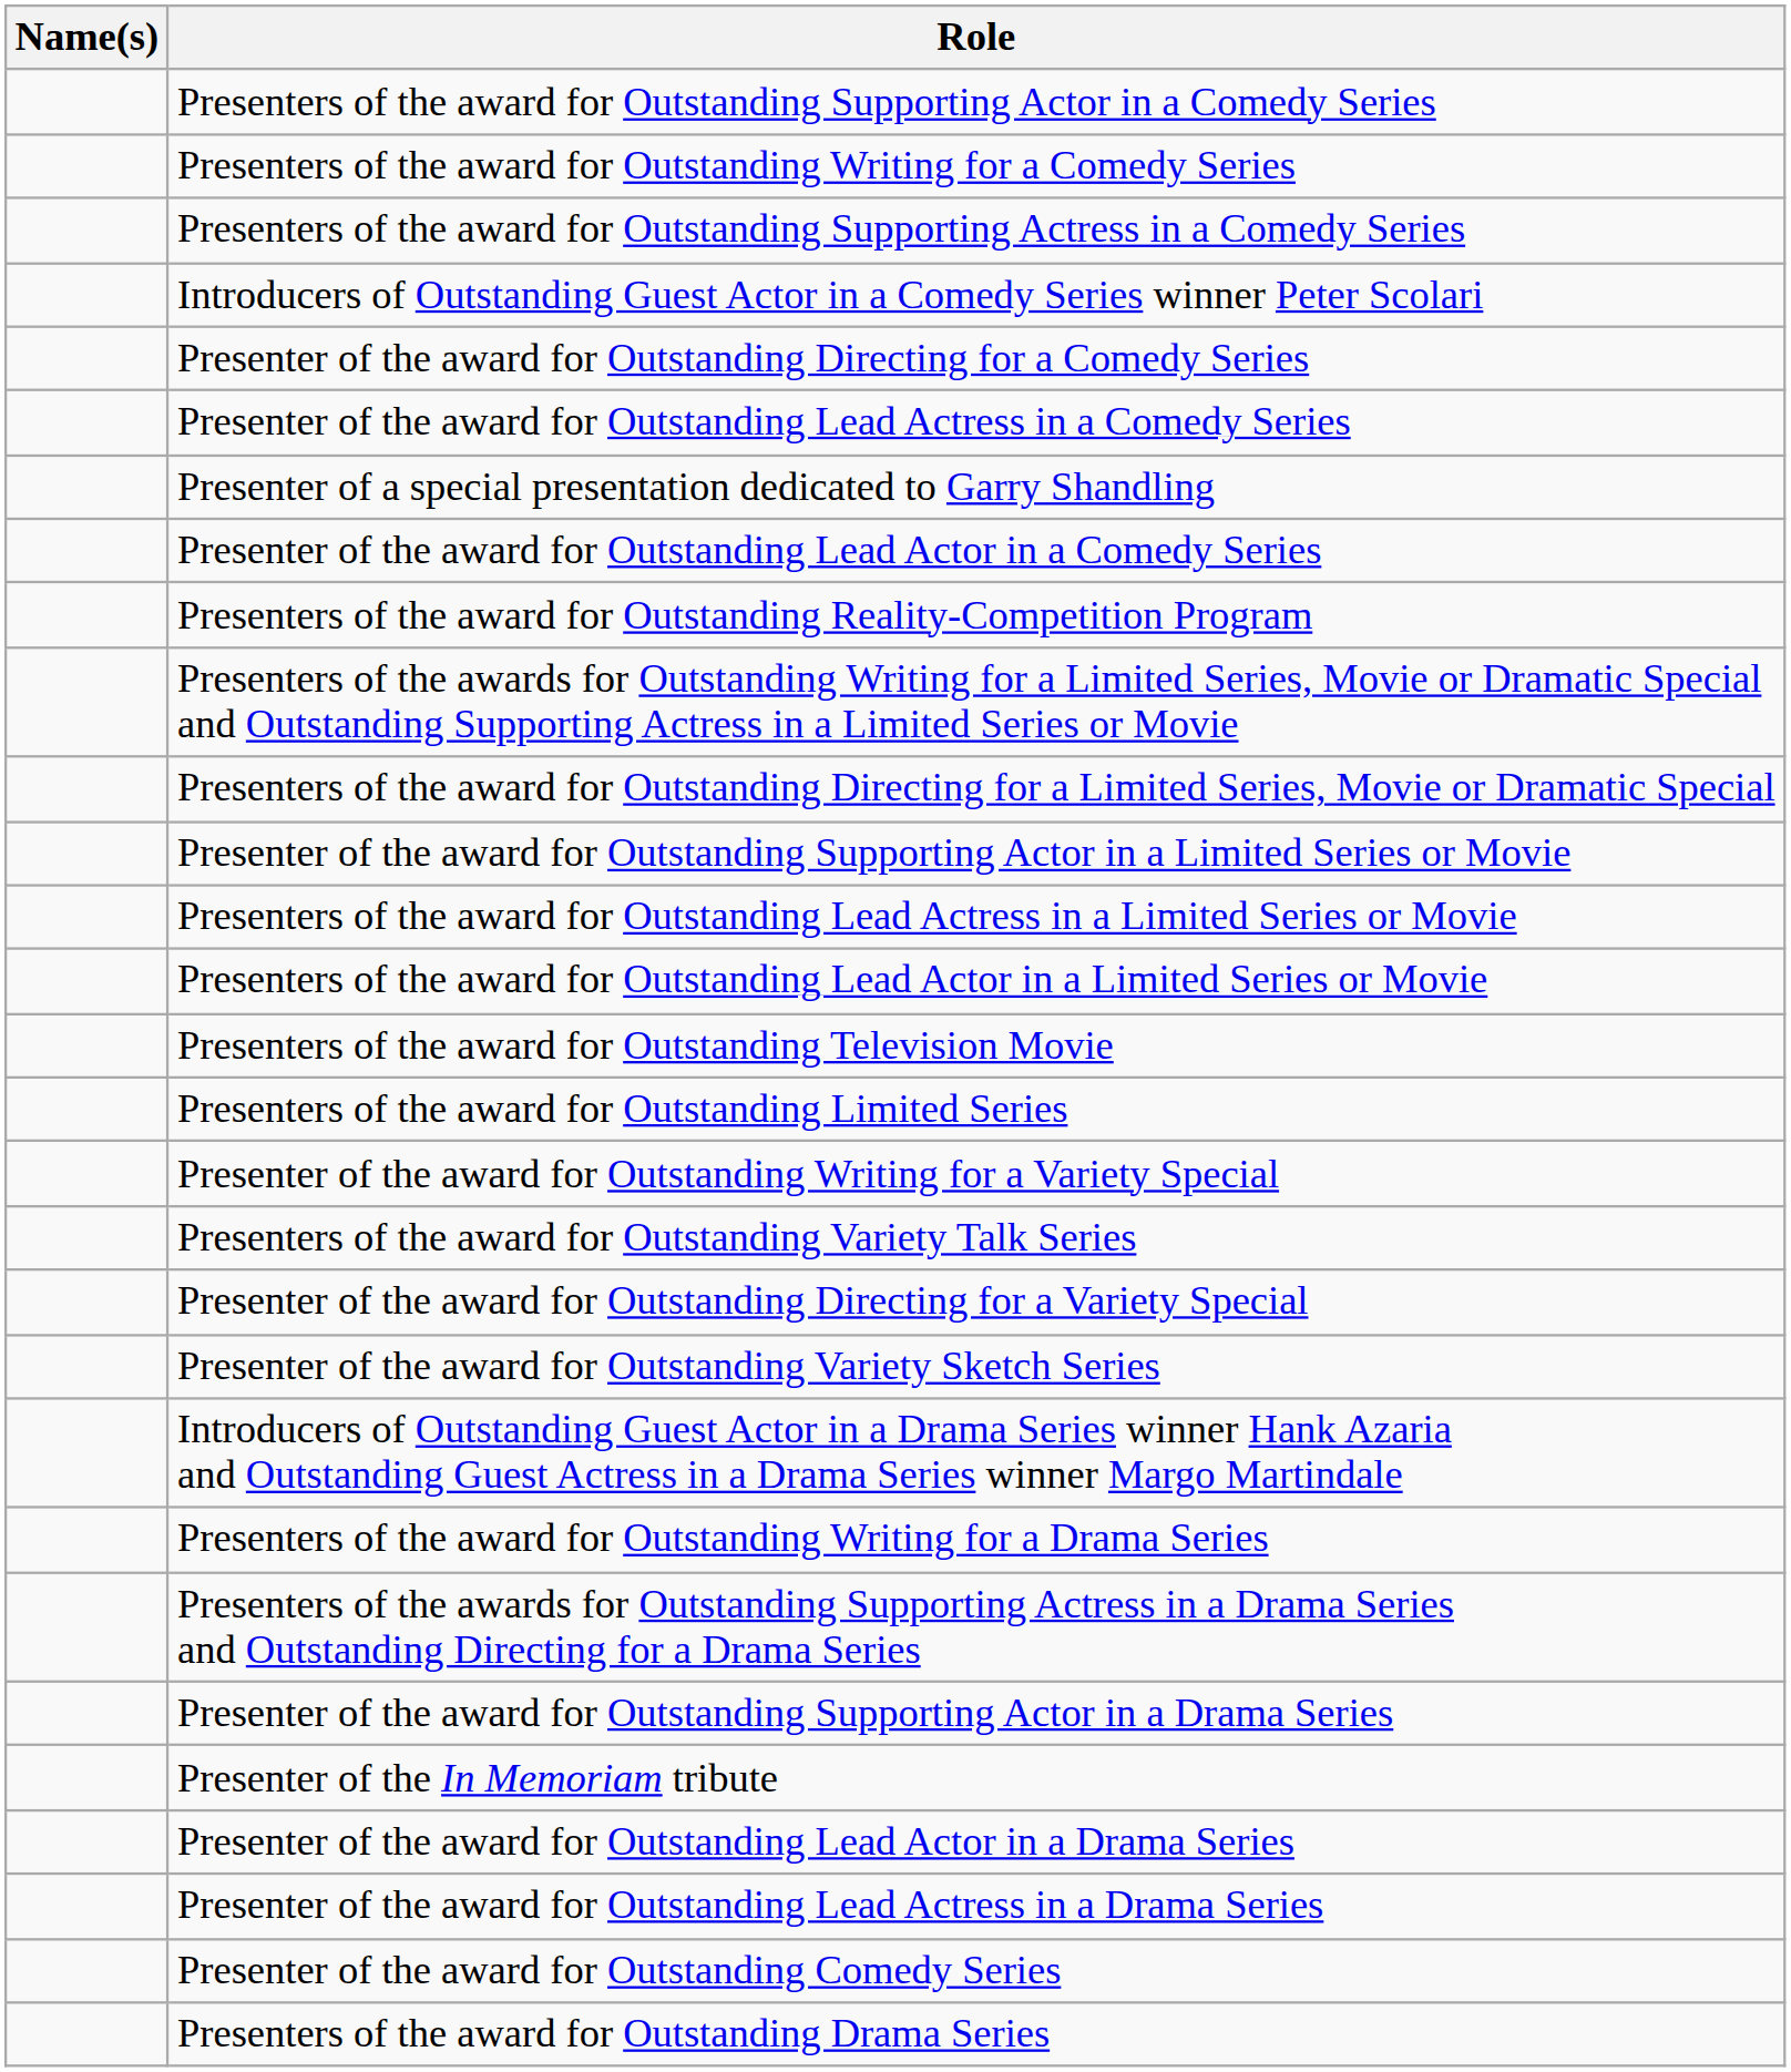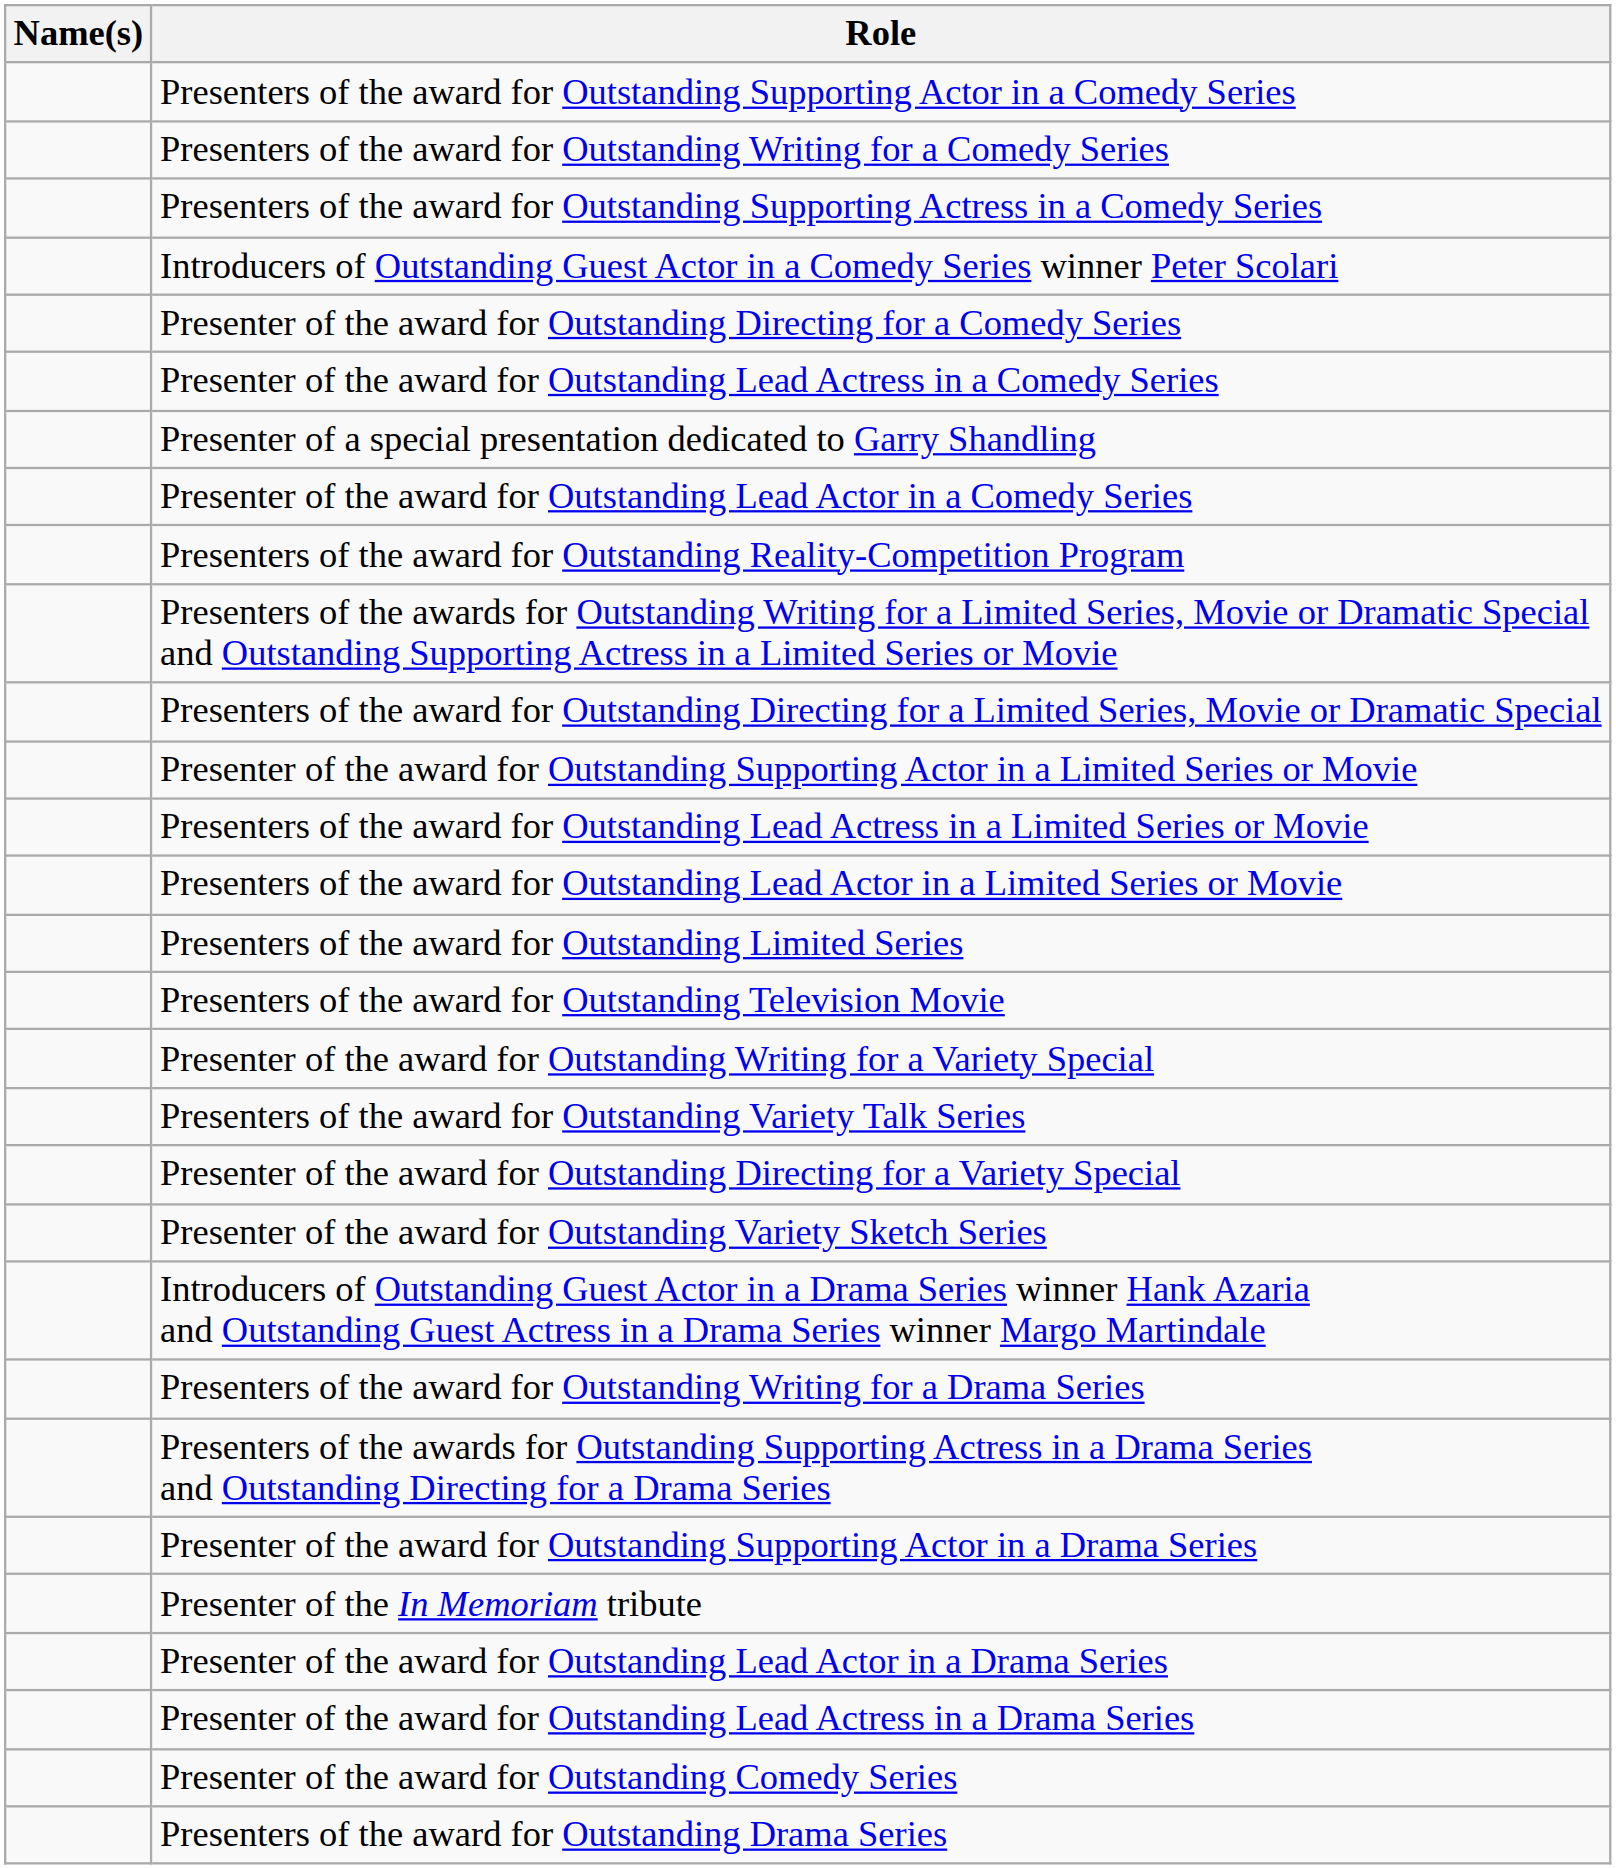 <table class="wikitable sortable">
 <tr>
 <th>Name(s)</th>
 <th>Role</th>
 </tr>
 <tr>
 <td><br></td>
 <td>Presenters of the award for <a href='#'>Outstanding Supporting Actor in a Comedy Series</a></td>
 </tr>
 <tr>
 <td><br></td>
 <td>Presenters of the award for <a href='#'>Outstanding Writing for a Comedy Series</a></td>
 </tr>
 <tr>
 <td><br></td>
 <td>Presenters of the award for <a href='#'>Outstanding Supporting Actress in a Comedy Series</a></td>
 </tr>
 <tr>
 <td><br></td>
 <td>Introducers of <a href='#'>Outstanding Guest Actor in a Comedy Series</a> winner <a href='#'>Peter Scolari</a></td>
 </tr>
 <tr>
 <td></td>
 <td>Presenter of the award for <a href='#'>Outstanding Directing for a Comedy Series</a></td>
 </tr>
 <tr>
 <td></td>
 <td>Presenter of the award for <a href='#'>Outstanding Lead Actress in a Comedy Series</a></td>
 </tr>
 <tr>
 <td></td>
 <td>Presenter of a special presentation dedicated to <a href='#'>Garry Shandling</a></td>
 </tr>
 <tr>
 <td></td>
 <td>Presenter of the award for <a href='#'>Outstanding Lead Actor in a Comedy Series</a></td>
 </tr>
 <tr>
 <td><br></td>
 <td>Presenters of the award for <a href='#'>Outstanding Reality-Competition Program</a></td>
 </tr>
 <tr>
 <td><br></td>
 <td>Presenters of the awards for <a href='#'>Outstanding Writing for a Limited Series, Movie or Dramatic Special</a> <br>and <a href='#'>Outstanding Supporting Actress in a Limited Series or Movie</a></td>
 </tr>
 <tr>
 <td><br></td>
 <td>Presenters of the award for <a href='#'>Outstanding Directing for a Limited Series, Movie or Dramatic Special</a></td>
 </tr>
 <tr>
 <td></td>
 <td>Presenter of the award for <a href='#'>Outstanding Supporting Actor in a Limited Series or Movie</a></td>
 </tr>
 <tr>
 <td><br></td>
 <td>Presenters of the award for <a href='#'>Outstanding Lead Actress in a Limited Series or Movie</a></td>
 </tr>
 <tr>
 <td><br></td>
 <td>Presenters of the award for <a href='#'>Outstanding Lead Actor in a Limited Series or Movie</a></td>
 </tr>
 <tr>
 <td><br></td>
-<td>Presenters of the award for <a href='#'>Outstanding Television Movie</a></td>
+<td>Presenters of the award for <a href='#'>Outstanding Limited Series</a></td>
 </tr>
 <tr>
 <td><br></td>
-<td>Presenters of the award for <a href='#'>Outstanding Limited Series</a></td>
+<td>Presenters of the award for <a href='#'>Outstanding Television Movie</a></td>
 </tr>
 <tr>
 <td></td>
 <td>Presenter of the award for <a href='#'>Outstanding Writing for a Variety Special</a></td>
 </tr>
 <tr>
 <td><br></td>
 <td>Presenters of the award for <a href='#'>Outstanding Variety Talk Series</a></td>
 </tr>
 <tr>
 <td></td>
 <td>Presenter of the award for <a href='#'>Outstanding Directing for a Variety Special</a></td>
 </tr>
 <tr>
 <td></td>
 <td>Presenter of the award for <a href='#'>Outstanding Variety Sketch Series</a></td>
 </tr>
 <tr>
 <td><br></td>
 <td>Introducers of <a href='#'>Outstanding Guest Actor in a Drama Series</a> winner <a href='#'>Hank Azaria</a> <br>and <a href='#'>Outstanding Guest Actress in a Drama Series</a> winner <a href='#'>Margo Martindale</a></td>
 </tr>
 <tr>
 <td><br></td>
 <td>Presenters of the award for <a href='#'>Outstanding Writing for a Drama Series</a></td>
 </tr>
 <tr>
 <td><br></td>
 <td>Presenters of the awards for <a href='#'>Outstanding Supporting Actress in a Drama Series</a> <br>and <a href='#'>Outstanding Directing for a Drama Series</a></td>
 </tr>
 <tr>
 <td></td>
 <td>Presenter of the award for <a href='#'>Outstanding Supporting Actor in a Drama Series</a></td>
 </tr>
 <tr>
 <td></td>
 <td>Presenter of the <em><a href='#'>In Memoriam</a></em> tribute</td>
 </tr>
 <tr>
 <td></td>
 <td>Presenter of the award for <a href='#'>Outstanding Lead Actor in a Drama Series</a></td>
 </tr>
 <tr>
 <td></td>
 <td>Presenter of the award for <a href='#'>Outstanding Lead Actress in a Drama Series</a></td>
 </tr>
 <tr>
 <td></td>
 <td>Presenter of the award for <a href='#'>Outstanding Comedy Series</a></td>
 </tr>
 <tr>
 <td><br></td>
 <td>Presenters of the award for <a href='#'>Outstanding Drama Series</a></td>
 </tr>
 </table>
